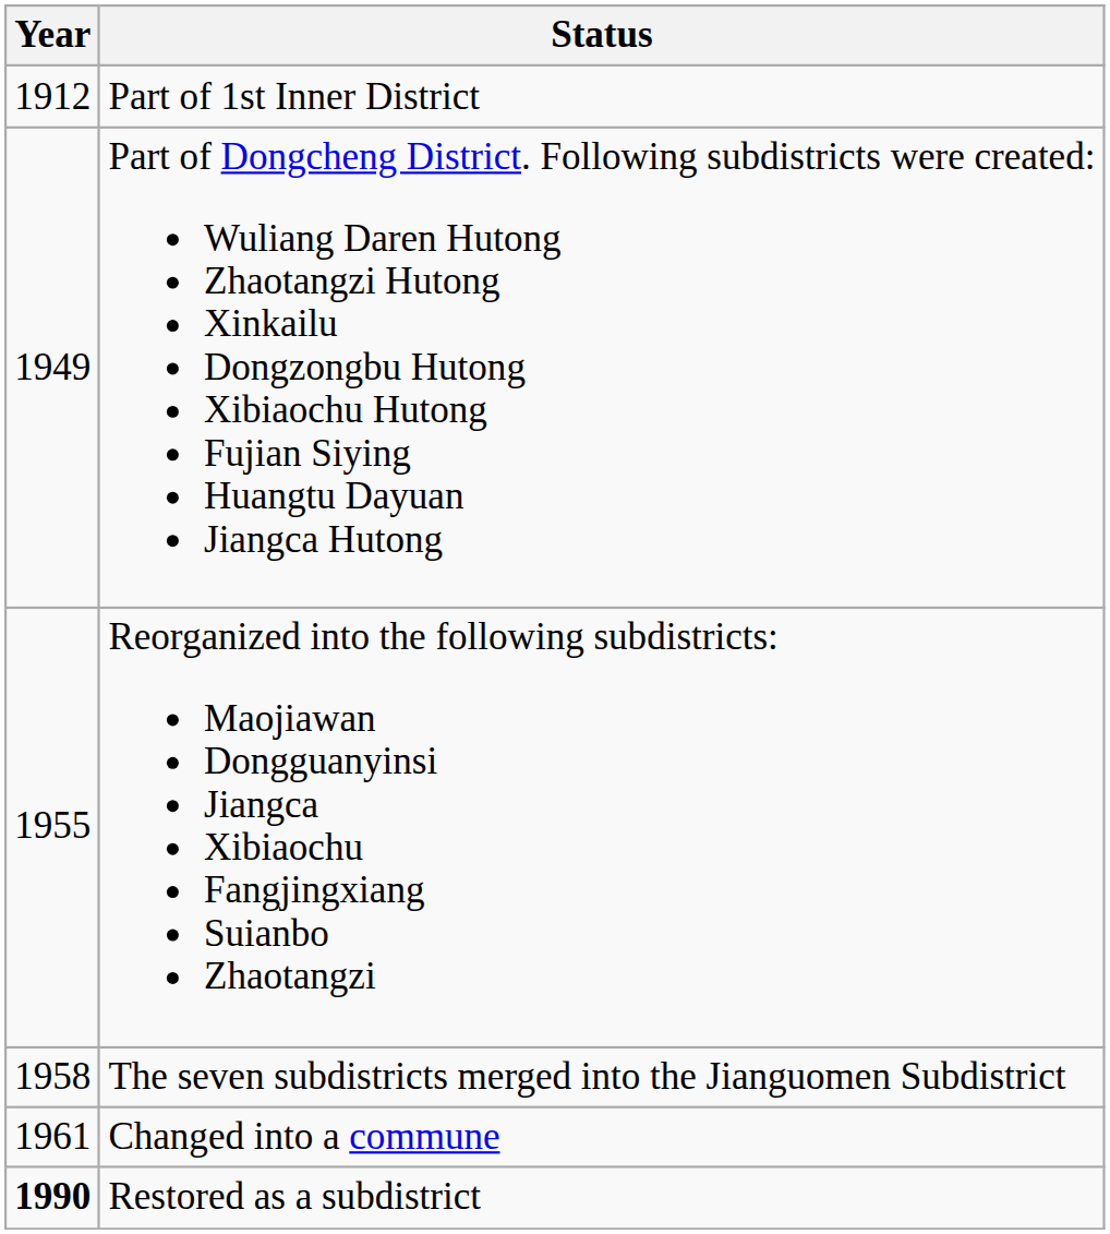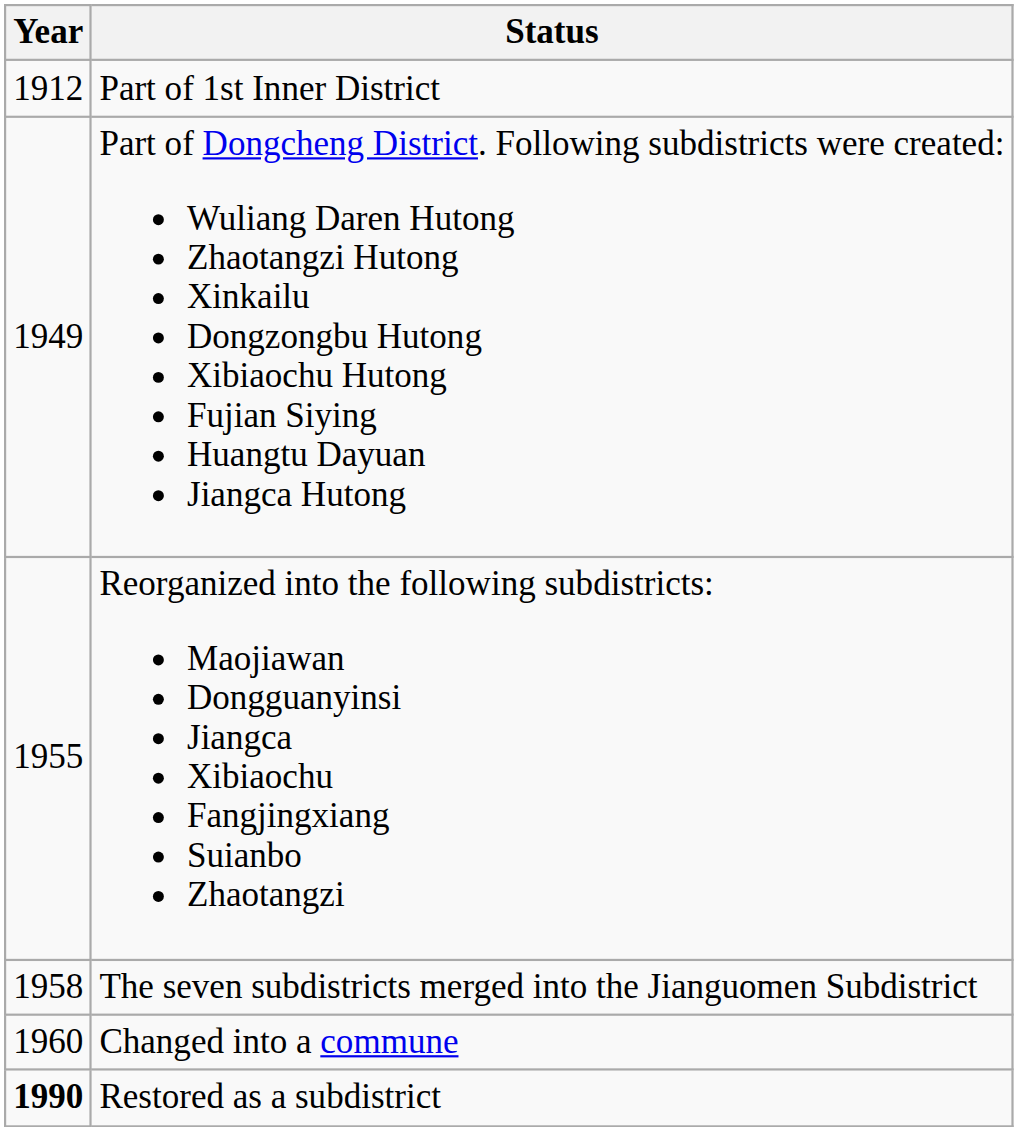 <table class="wikitable">
 <tr>
 <th>Year</th>
 <th>Status</th>
 </tr>
 <tr>
 <td>1912</td>
 <td>Part of 1st Inner District</td>
 </tr>
 <tr>
 <td>1949</td>
 <td>Part of <a href='#'>Dongcheng District</a>. Following subdistricts were created:<br><ul><li>Wuliang Daren Hutong</li><li>Zhaotangzi Hutong</li><li>Xinkailu</li><li>Dongzongbu Hutong</li><li>Xibiaochu Hutong</li><li>Fujian Siying</li><li>Huangtu Dayuan</li><li>Jiangca Hutong</li></ul></td>
 </tr>
 <tr>
 <td>1955</td>
 <td>Reorganized into the following subdistricts:<br><ul><li>Maojiawan</li><li>Dongguanyinsi</li><li>Jiangca</li><li>Xibiaochu</li><li>Fangjingxiang</li><li>Suianbo</li><li>Zhaotangzi</li></ul></td>
 </tr>
 <tr>
 <td>1958</td>
 <td>The seven subdistricts merged into the Jianguomen Subdistrict</td>
 </tr>
 <tr>
-<td>1961</td>
+<td>1960</td>
 <td>Changed into a <a href='#'>commune</a></td>
 </tr>
 <tr>
 <td><strong>1990</strong></td>
 <td>Restored as a subdistrict</td>
 </tr>
 </table>
